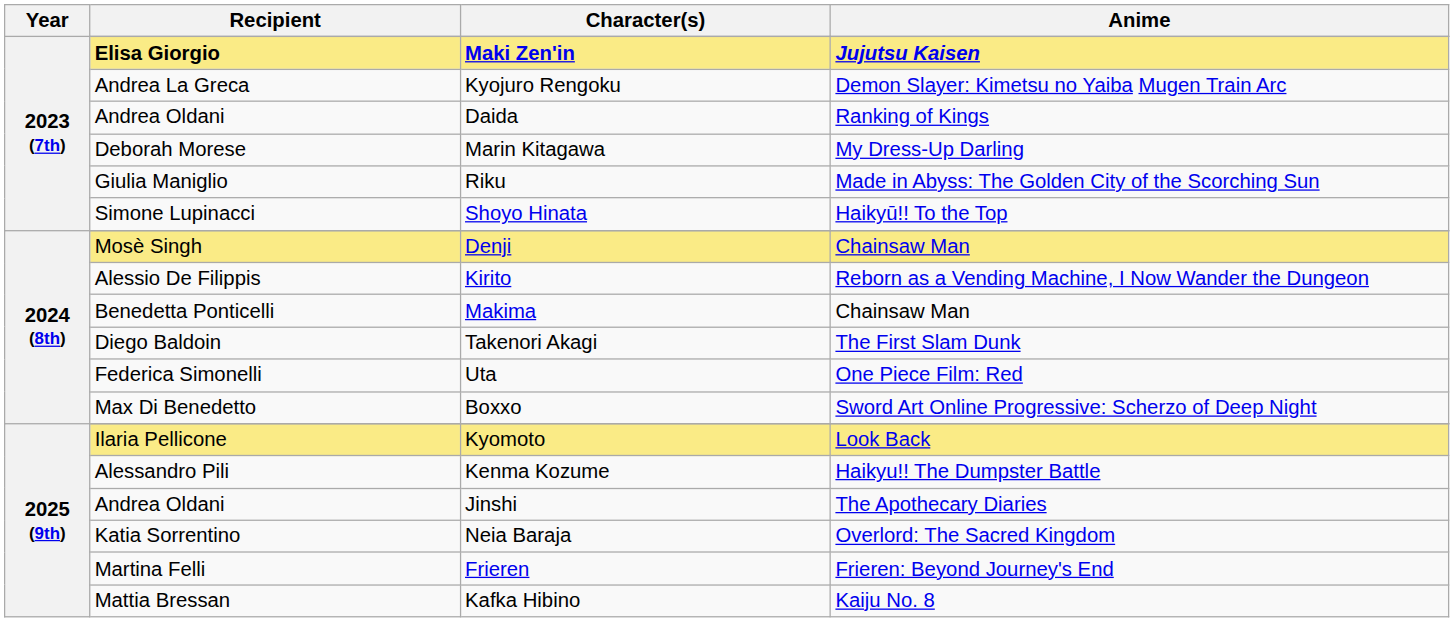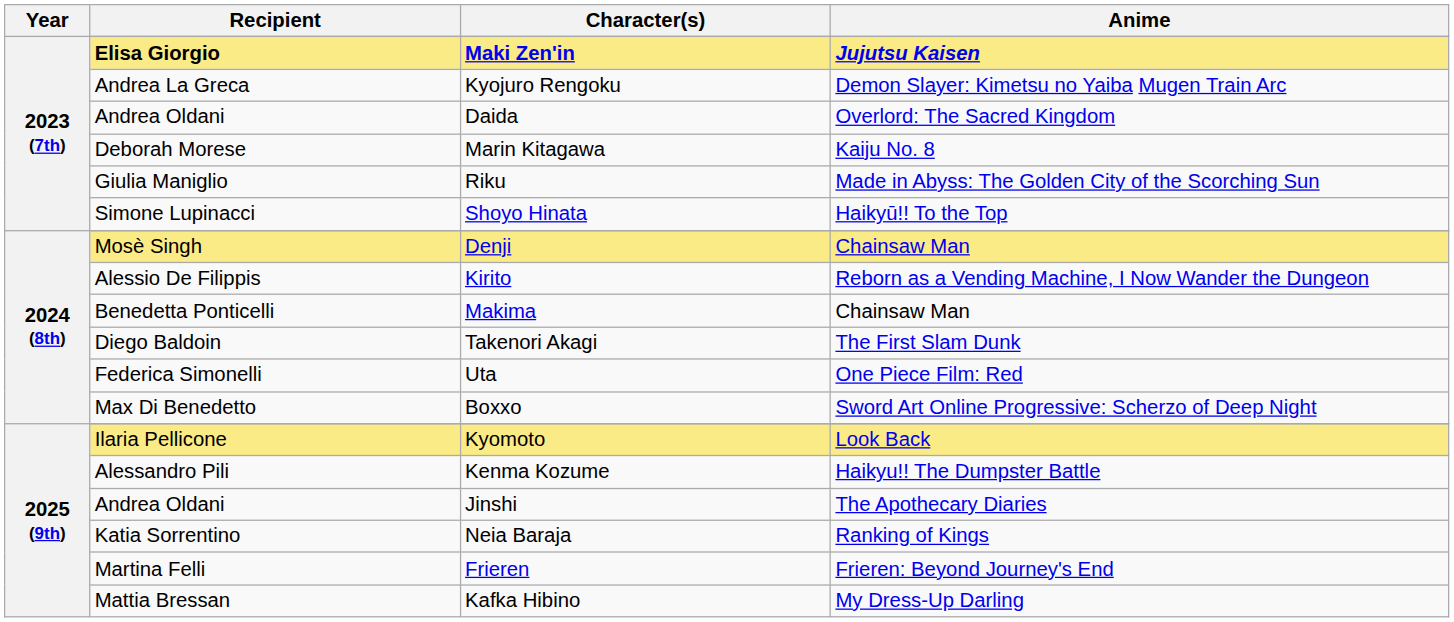 <table class="wikitable" style="width:90%;">
 <tr>
 <th style="width:3%;">Year</th>
 <th style="width:15%;">Recipient</th>
 <th style="width:15%;">Character(s)</th>
 <th style="width:25%;">Anime</th>
 </tr>
 <tr>
 <th rowspan="7" style="text-align:center;">2023 <br><small>(<a href='#'>7th</a>)</small><br></th>
 </tr>
 <tr style="background:#FAEB86;">
 <td><strong>Elisa Giorgio</strong></td>
 <td><strong><a href='#'>Maki Zen'in</a></strong></td>
 <td><strong><em><a href='#'>Jujutsu Kaisen</a><em> <strong></td>
 </tr>
 <tr>
 <td>Andrea La Greca</td>
 <td>Kyojuro Rengoku</td>
 <td></em><a href='#'>Demon Slayer: Kimetsu no Yaiba</a> <a href='#'>Mugen Train Arc</a><em></td>
 </tr>
 <tr>
 <td>Andrea Oldani</td>
 <td>Daida</td>
-<td></em><a href='#'>Ranking of Kings</a><em> </td>
+<td></em><a href='#'>Overlord: The Sacred Kingdom</a><em></td>
 </tr>
 <tr>
 <td>Deborah Morese</td>
 <td>Marin Kitagawa</td>
-<td></em><a href='#'>My Dress-Up Darling</a><em></td>
+<td></em><a href='#'>Kaiju No. 8</a><em></td>
 </tr>
 <tr>
 <td>Giulia Maniglio</td>
 <td>Riku</td>
 <td></em><a href='#'>Made in Abyss: The Golden City of the Scorching Sun</a><em></td>
 </tr>
 <tr>
 <td>Simone Lupinacci</td>
 <td><a href='#'>Shoyo Hinata</a></td>
 <td></em><a href='#'>Haikyū!! To the Top</a><em> </td>
 </tr>
 <tr>
 <th rowspan="7" style="text-align:center;">2024 <br><small>(<a href='#'>8th</a>)</small><br></th>
 </tr>
 <tr style="background:#FAEB86;">
 <td></strong>Mosè Singh<strong></td>
 <td></strong><a href='#'>Denji</a><strong></td>
 <td></em></strong><a href='#'>Chainsaw Man</a><strong><em></td>
 </tr>
 <tr>
 <td>Alessio De Filippis</td>
 <td><a href='#'>Kirito</a></td>
 <td></em><a href='#'>Reborn as a Vending Machine, I Now Wander the Dungeon</a><em></td>
 </tr>
 <tr>
 <td>Benedetta Ponticelli</td>
 <td><a href='#'>Makima</a></td>
 <td></em>Chainsaw Man<em></td>
 </tr>
 <tr>
 <td>Diego Baldoin</td>
 <td>Takenori Akagi</td>
 <td></em><a href='#'>The First Slam Dunk</a><em></td>
 </tr>
 <tr>
 <td>Federica Simonelli</td>
 <td>Uta</td>
 <td></em><a href='#'>One Piece Film: Red</a><em></td>
 </tr>
 <tr>
 <td>Max Di Benedetto</td>
 <td>Boxxo</td>
 <td></em><a href='#'>Sword Art Online Progressive: Scherzo of Deep Night</a><em></td>
 </tr>
 <tr>
 <th rowspan="7" style="text-align:center;">2025 <br><small>(<a href='#'>9th</a>)</small><br></th>
 </tr>
 <tr style="background:#FAEB86;">
 <td></strong>Ilaria Pellicone<strong></td>
 <td></strong>Kyomoto<strong></td>
 <td></em></strong><a href='#'>Look Back</a><strong><em></td>
 </tr>
 <tr>
 <td>Alessandro Pili</td>
 <td>Kenma Kozume</td>
 <td></em><a href='#'>Haikyu!! The Dumpster Battle</a><em></td>
 </tr>
 <tr>
 <td>Andrea Oldani</td>
 <td>Jinshi</td>
 <td></em><a href='#'>The Apothecary Diaries</a><em></td>
 </tr>
 <tr>
 <td>Katia Sorrentino</td>
 <td>Neia Baraja</td>
-<td></em><a href='#'>Overlord: The Sacred Kingdom</a><em></td>
+<td></em><a href='#'>Ranking of Kings</a><em> </td>
 </tr>
 <tr>
 <td>Martina Felli</td>
 <td><a href='#'>Frieren</a></td>
 <td></em><a href='#'>Frieren: Beyond Journey's End</a><em></td>
 </tr>
 <tr>
 <td>Mattia Bressan</td>
 <td>Kafka Hibino</td>
-<td></em><a href='#'>Kaiju No. 8</a><em></td>
+<td></em><a href='#'>My Dress-Up Darling</a><em></td>
 </tr>
 </table>
